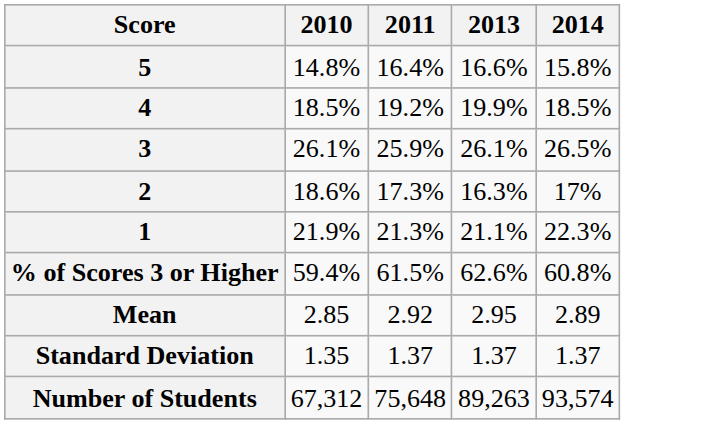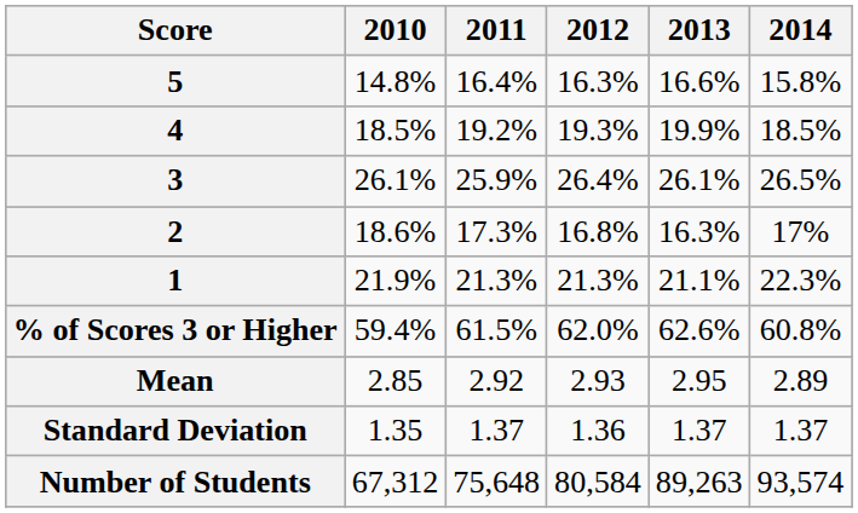 <table class="wikitable" border="1">
 <tr>
 <th>Score</th>
 <th>2010</th>
 <th>2011</th>
+<th>2012</th>
 <th>2013</th>
 <th>2014</th>
 </tr>
 <tr align="center">
 <th>5</th>
 <td>14.8%</td>
 <td>16.4%</td>
+<td>16.3%</td>
 <td>16.6%</td>
 <td>15.8%</td>
 </tr>
 <tr align="center">
 <th>4</th>
 <td>18.5%</td>
 <td>19.2%</td>
+<td>19.3%</td>
 <td>19.9%</td>
 <td>18.5%</td>
 </tr>
 <tr align="center">
 <th>3</th>
 <td>26.1%</td>
 <td>25.9%</td>
+<td>26.4%</td>
 <td>26.1%</td>
 <td>26.5%</td>
 </tr>
 <tr align="center">
 <th>2</th>
 <td>18.6%</td>
 <td>17.3%</td>
+<td>16.8%</td>
 <td>16.3%</td>
 <td>17%</td>
 </tr>
 <tr align="center">
 <th>1</th>
 <td>21.9%</td>
+<td>21.3%</td>
 <td>21.3%</td>
 <td>21.1%</td>
 <td>22.3%</td>
 </tr>
 <tr align="center">
 <th>% of Scores 3 or Higher</th>
 <td>59.4%</td>
 <td>61.5%</td>
+<td>62.0%</td>
 <td>62.6%</td>
 <td>60.8%</td>
 </tr>
 <tr align="center">
 <th>Mean</th>
 <td>2.85</td>
 <td>2.92</td>
+<td>2.93</td>
 <td>2.95</td>
 <td>2.89</td>
 </tr>
 <tr align="center">
 <th>Standard Deviation</th>
 <td>1.35</td>
 <td>1.37</td>
+<td>1.36</td>
 <td>1.37</td>
 <td>1.37</td>
 </tr>
 <tr align="center">
 <th>Number of Students</th>
 <td>67,312</td>
 <td>75,648</td>
+<td>80,584</td>
 <td>89,263</td>
 <td>93,574</td>
 </tr>
 </table>
